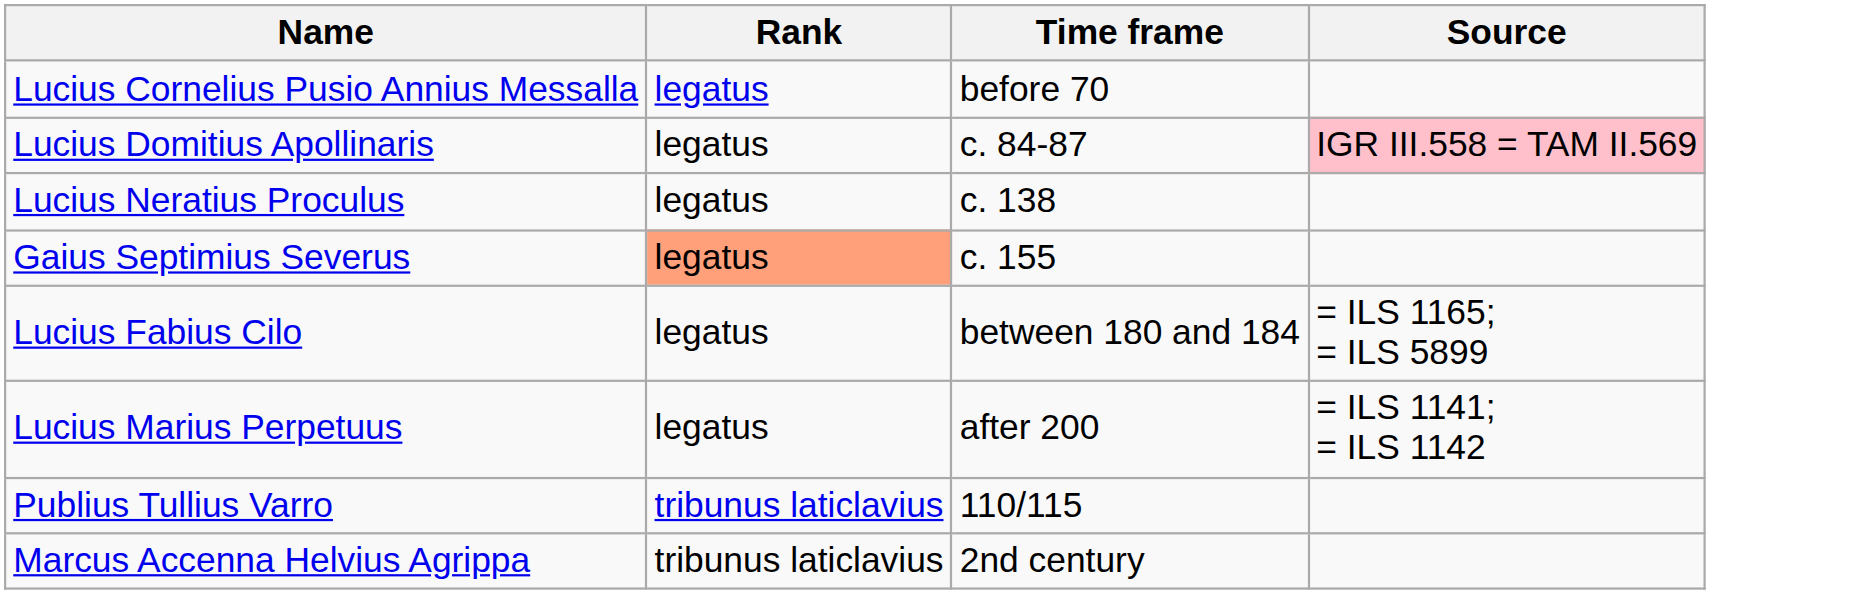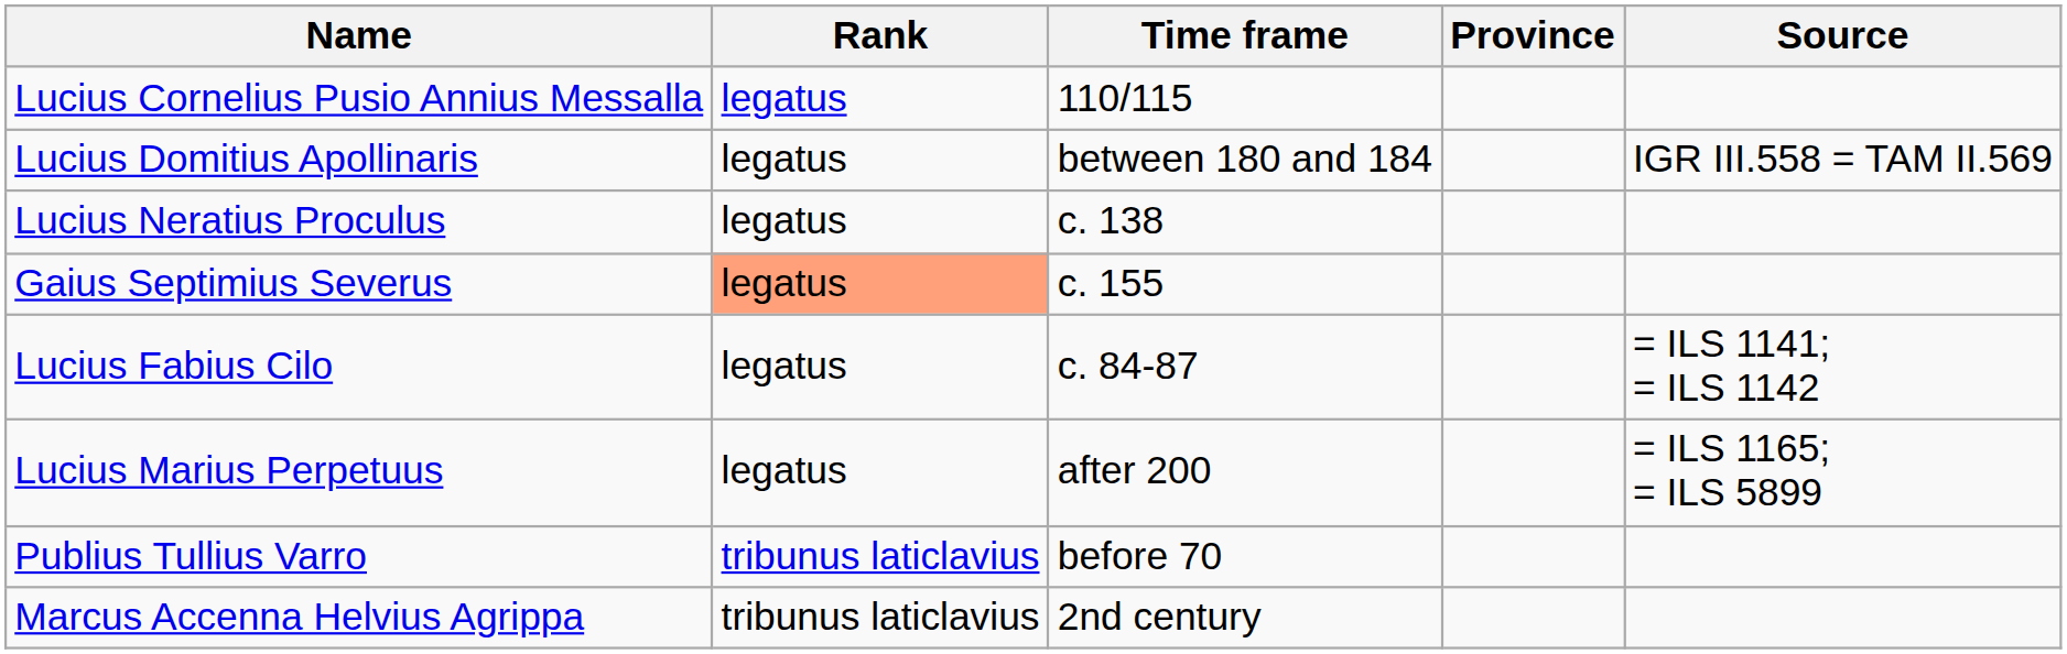 <table class="wikitable sortable">
 <tr style="vertical-align: top;">
 <th>Name</th>
 <th>Rank</th>
 <th>Time frame</th>
+<th>Province</th>
 <th>Source</th>
 </tr>
 <tr>
 <td><a href='#'>Lucius Cornelius Pusio Annius Messalla</a></td>
 <td><a href='#'>legatus</a></td>
-<td>before 70</td>
+<td>110/115</td>
+<td></td>
 <td></td>
 </tr>
 <tr>
 <td><a href='#'>Lucius Domitius Apollinaris</a></td>
 <td>legatus</td>
-<td>c. 84-87</td>
-<td style="background: pink;">IGR III.558 = TAM II.569</td>
+<td>between 180 and 184</td>
+<td></td>
+<td>IGR III.558 = TAM II.569</td>
 </tr>
 <tr>
 <td><a href='#'>Lucius Neratius Proculus</a></td>
 <td>legatus</td>
 <td>c. 138</td>
+<td></td>
 <td></td>
 </tr>
 <tr>
 <td><a href='#'>Gaius Septimius Severus</a></td>
 <td style="background: lightsalmon;">legatus</td>
 <td>c. 155</td>
 <td></td>
+<td></td>
 </tr>
 <tr>
 <td><a href='#'>Lucius Fabius Cilo</a></td>
 <td>legatus</td>
-<td>between 180 and 184</td>
-<td> = ILS 1165;<br> = ILS 5899</td>
+<td>c. 84-87</td>
+<td></td>
+<td> = ILS 1141;<br> = ILS 1142</td>
 </tr>
 <tr>
 <td><a href='#'>Lucius Marius Perpetuus</a></td>
 <td>legatus</td>
 <td>after 200</td>
-<td> = ILS 1141;<br> = ILS 1142</td>
+<td></td>
+<td> = ILS 1165;<br> = ILS 5899</td>
 </tr>
 <tr>
 <td><a href='#'>Publius Tullius Varro</a></td>
 <td><a href='#'>tribunus laticlavius</a></td>
-<td>110/115</td>
+<td>before 70</td>
+<td></td>
 <td></td>
 </tr>
 <tr>
 <td><a href='#'>Marcus Accenna Helvius Agrippa</a></td>
 <td>tribunus laticlavius</td>
 <td>2nd century</td>
 <td></td>
+<td></td>
 </tr>
 </table>
